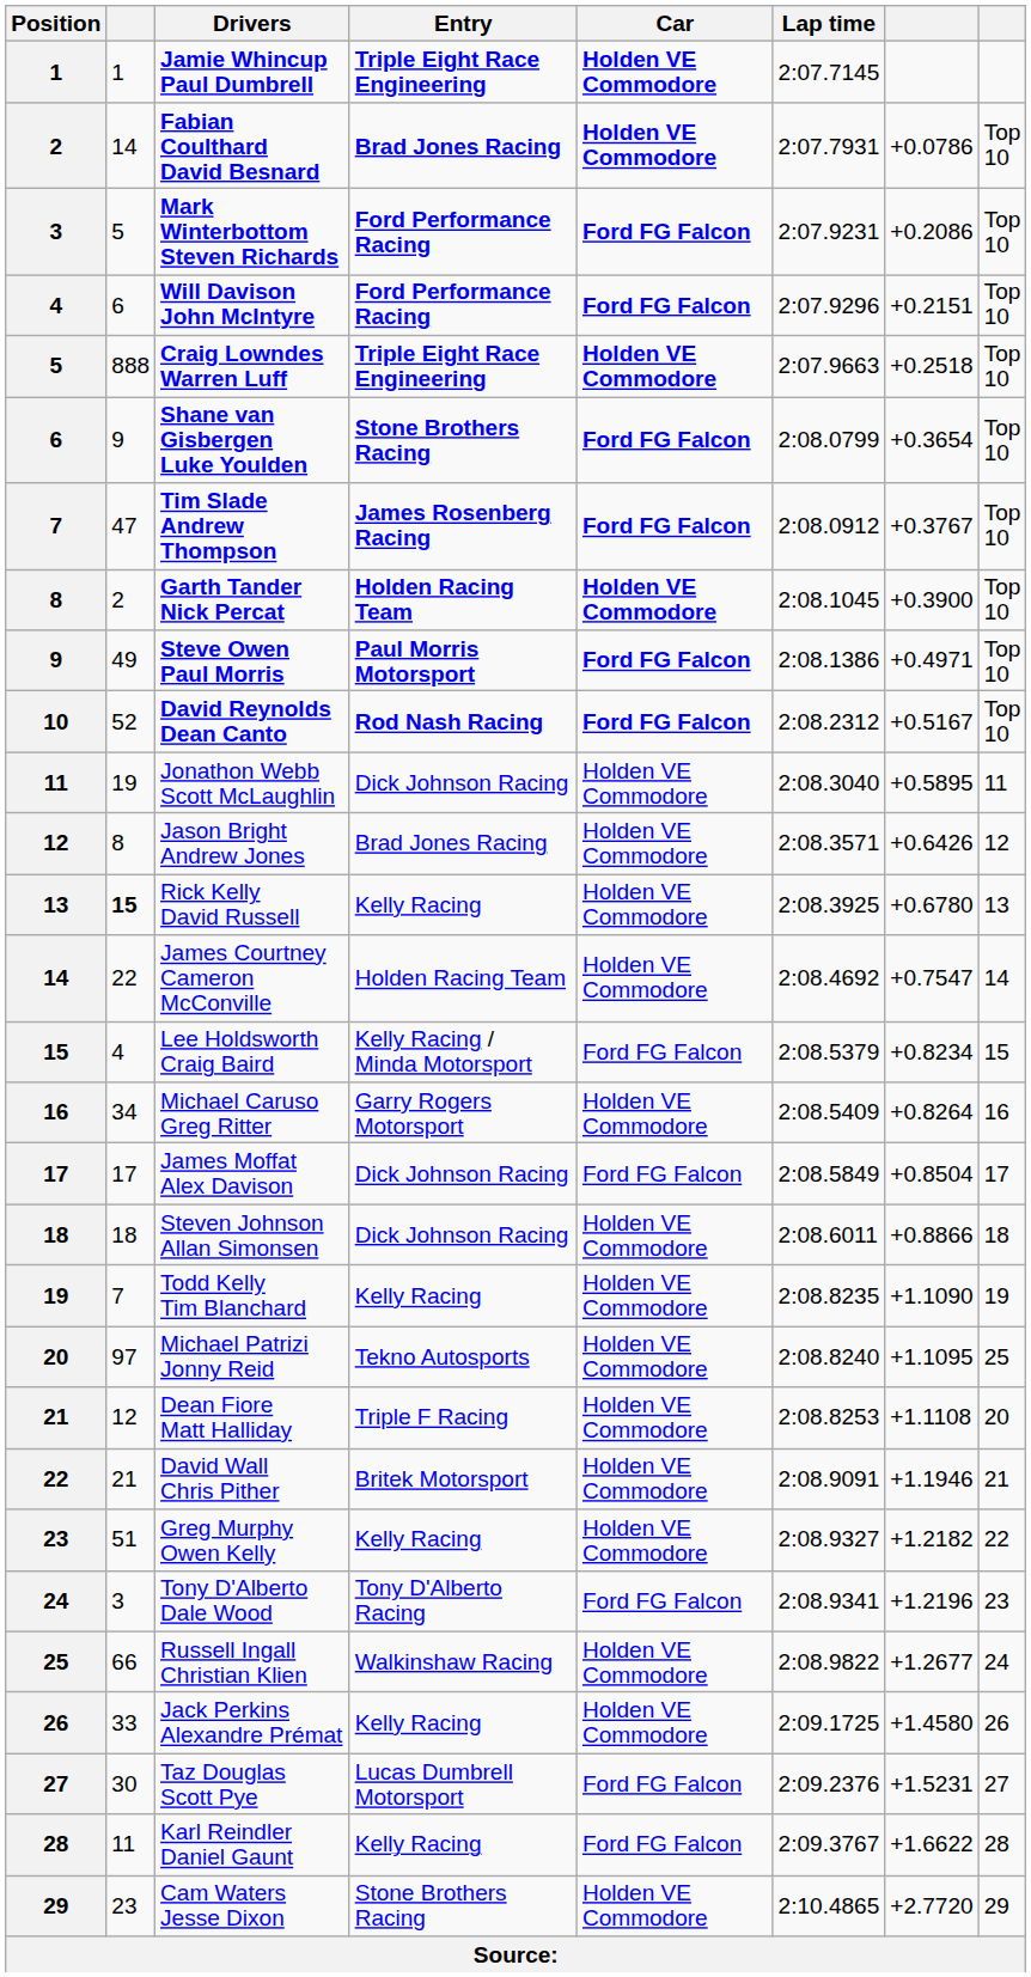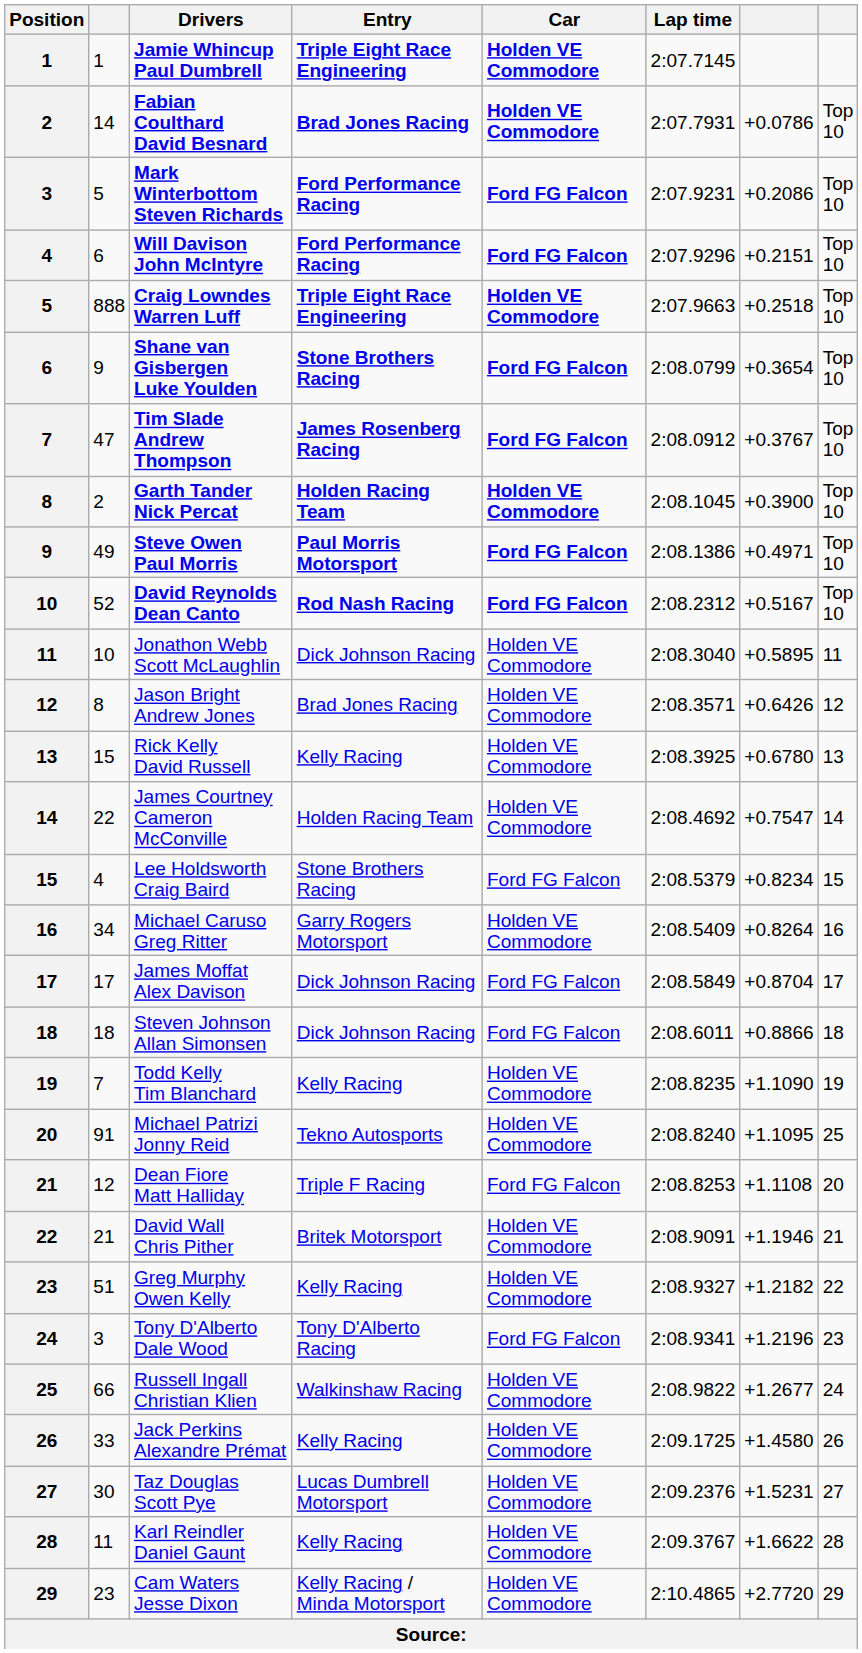 <table class="wikitable" style="font-size: 85%;">
 <tr>
 <th>Position</th>
 <th></th>
 <th>Drivers</th>
 <th>Entry</th>
 <th>Car</th>
 <th>Lap time</th>
 <th></th>
 <th></th>
 </tr>
 <tr>
 <th>1</th>
 <td>1</td>
 <td> <strong><a href='#'>Jamie Whincup</a><br> <a href='#'>Paul Dumbrell</a></strong></td>
 <td><strong><a href='#'>Triple Eight Race Engineering</a></strong></td>
 <td><strong><a href='#'>Holden VE Commodore</a></strong></td>
 <td>2:07.7145</td>
 <td></td>
 <td><br></td>
 </tr>
 <tr>
 <th>2</th>
 <td>14</td>
 <td> <strong><a href='#'>Fabian Coulthard</a><br> <a href='#'>David Besnard</a></strong></td>
 <td><strong><a href='#'>Brad Jones Racing</a></strong></td>
 <td><strong><a href='#'>Holden VE Commodore</a></strong></td>
 <td>2:07.7931</td>
 <td>+0.0786</td>
 <td>Top<br>10</td>
 </tr>
 <tr>
 <th>3</th>
 <td>5</td>
 <td> <strong><a href='#'>Mark Winterbottom</a><br> <a href='#'>Steven Richards</a></strong></td>
 <td><strong><a href='#'>Ford Performance Racing</a></strong></td>
 <td><strong><a href='#'>Ford FG Falcon</a></strong></td>
 <td>2:07.9231</td>
 <td>+0.2086</td>
 <td>Top<br>10</td>
 </tr>
 <tr>
 <th>4</th>
 <td>6</td>
 <td> <strong><a href='#'>Will Davison</a><br> <a href='#'>John McIntyre</a></strong></td>
 <td><strong><a href='#'>Ford Performance Racing</a></strong></td>
 <td><strong><a href='#'>Ford FG Falcon</a></strong></td>
 <td>2:07.9296</td>
 <td>+0.2151</td>
 <td>Top<br>10</td>
 </tr>
 <tr>
 <th>5</th>
 <td>888</td>
 <td> <strong><a href='#'>Craig Lowndes</a><br> <a href='#'>Warren Luff</a></strong></td>
 <td><strong><a href='#'>Triple Eight Race Engineering</a></strong></td>
 <td><strong><a href='#'>Holden VE Commodore</a></strong></td>
 <td>2:07.9663</td>
 <td>+0.2518</td>
 <td>Top<br>10</td>
 </tr>
 <tr>
 <th>6</th>
 <td>9</td>
 <td> <strong><a href='#'>Shane van Gisbergen</a><br> <a href='#'>Luke Youlden</a></strong></td>
 <td><strong><a href='#'>Stone Brothers Racing</a></strong></td>
 <td><strong><a href='#'>Ford FG Falcon</a></strong></td>
 <td>2:08.0799</td>
 <td>+0.3654</td>
 <td>Top<br>10</td>
 </tr>
 <tr>
 <th>7</th>
 <td>47</td>
 <td> <strong><a href='#'>Tim Slade</a><br> <a href='#'>Andrew Thompson</a></strong></td>
 <td><strong><a href='#'>James Rosenberg Racing</a></strong></td>
 <td><strong><a href='#'>Ford FG Falcon</a></strong></td>
 <td>2:08.0912</td>
 <td>+0.3767</td>
 <td>Top<br>10</td>
 </tr>
 <tr>
 <th>8</th>
 <td>2</td>
 <td> <strong><a href='#'>Garth Tander</a><br> <a href='#'>Nick Percat</a></strong></td>
 <td><strong><a href='#'>Holden Racing Team</a></strong></td>
 <td><strong><a href='#'>Holden VE Commodore</a></strong></td>
 <td>2:08.1045</td>
 <td>+0.3900</td>
 <td>Top<br>10</td>
 </tr>
 <tr>
 <th>9</th>
 <td>49</td>
 <td> <strong><a href='#'>Steve Owen</a><br> <a href='#'>Paul Morris</a></strong></td>
 <td><strong><a href='#'>Paul Morris Motorsport</a></strong></td>
 <td><strong><a href='#'>Ford FG Falcon</a></strong></td>
 <td>2:08.1386</td>
 <td>+0.4971</td>
 <td>Top<br>10</td>
 </tr>
 <tr>
 <th>10</th>
 <td>52</td>
 <td> <strong><a href='#'>David Reynolds</a><br> <a href='#'>Dean Canto</a></strong></td>
 <td><strong><a href='#'>Rod Nash Racing</a></strong></td>
 <td><strong><a href='#'>Ford FG Falcon</a></strong></td>
 <td>2:08.2312</td>
 <td>+0.5167</td>
 <td>Top<br>10</td>
 </tr>
 <tr>
 <th>11</th>
-<td>19</td>
+<td>10</td>
 <td> <a href='#'>Jonathon Webb</a><br> <a href='#'>Scott McLaughlin</a></td>
 <td><a href='#'>Dick Johnson Racing</a></td>
 <td><a href='#'>Holden VE Commodore</a></td>
 <td>2:08.3040</td>
 <td>+0.5895</td>
 <td>11</td>
 </tr>
 <tr>
 <th>12</th>
 <td>8</td>
 <td> <a href='#'>Jason Bright</a><br> <a href='#'>Andrew Jones</a></td>
 <td><a href='#'>Brad Jones Racing</a></td>
 <td><a href='#'>Holden VE Commodore</a></td>
 <td>2:08.3571</td>
 <td>+0.6426</td>
 <td>12</td>
 </tr>
 <tr>
 <th>13</th>
-<td><strong>15</strong></td>
+<td>15</td>
 <td> <a href='#'>Rick Kelly</a><br> <a href='#'>David Russell</a></td>
 <td><a href='#'>Kelly Racing</a></td>
 <td><a href='#'>Holden VE Commodore</a></td>
 <td>2:08.3925</td>
 <td>+0.6780</td>
 <td>13</td>
 </tr>
 <tr>
 <th>14</th>
 <td>22</td>
 <td> <a href='#'>James Courtney</a><br> <a href='#'>Cameron McConville</a></td>
 <td><a href='#'>Holden Racing Team</a></td>
 <td><a href='#'>Holden VE Commodore</a></td>
 <td>2:08.4692</td>
 <td>+0.7547</td>
 <td>14</td>
 </tr>
 <tr>
 <th>15</th>
 <td>4</td>
 <td> <a href='#'>Lee Holdsworth</a><br> <a href='#'>Craig Baird</a></td>
-<td><a href='#'>Kelly Racing</a> /<br><a href='#'>Minda Motorsport</a></td>
+<td><a href='#'>Stone Brothers Racing</a></td>
 <td><a href='#'>Ford FG Falcon</a></td>
 <td>2:08.5379</td>
 <td>+0.8234</td>
 <td>15</td>
 </tr>
 <tr>
 <th>16</th>
 <td>34</td>
 <td> <a href='#'>Michael Caruso</a><br> <a href='#'>Greg Ritter</a></td>
 <td><a href='#'>Garry Rogers Motorsport</a></td>
 <td><a href='#'>Holden VE Commodore</a></td>
 <td>2:08.5409</td>
 <td>+0.8264</td>
 <td>16</td>
 </tr>
 <tr>
 <th>17</th>
 <td>17</td>
 <td> <a href='#'>James Moffat</a><br> <a href='#'>Alex Davison</a></td>
 <td><a href='#'>Dick Johnson Racing</a></td>
 <td><a href='#'>Ford FG Falcon</a></td>
 <td>2:08.5849</td>
-<td>+0.8504</td>
+<td>+0.8704</td>
 <td>17</td>
 </tr>
 <tr>
 <th>18</th>
 <td>18</td>
 <td> <a href='#'>Steven Johnson</a><br> <a href='#'>Allan Simonsen</a></td>
 <td><a href='#'>Dick Johnson Racing</a></td>
-<td><a href='#'>Holden VE Commodore</a></td>
+<td><a href='#'>Ford FG Falcon</a></td>
 <td>2:08.6011</td>
 <td>+0.8866</td>
 <td>18</td>
 </tr>
 <tr>
 <th>19</th>
 <td>7</td>
 <td> <a href='#'>Todd Kelly</a><br> <a href='#'>Tim Blanchard</a></td>
 <td><a href='#'>Kelly Racing</a></td>
 <td><a href='#'>Holden VE Commodore</a></td>
 <td>2:08.8235</td>
 <td>+1.1090</td>
 <td>19</td>
 </tr>
 <tr>
 <th>20</th>
-<td>97</td>
+<td>91</td>
 <td> <a href='#'>Michael Patrizi</a><br> <a href='#'>Jonny Reid</a></td>
 <td><a href='#'>Tekno Autosports</a></td>
 <td><a href='#'>Holden VE Commodore</a></td>
 <td>2:08.8240</td>
 <td>+1.1095</td>
 <td>25</td>
 </tr>
 <tr>
 <th>21</th>
 <td>12</td>
 <td> <a href='#'>Dean Fiore</a><br> <a href='#'>Matt Halliday</a></td>
 <td><a href='#'>Triple F Racing</a></td>
-<td><a href='#'>Holden VE Commodore</a></td>
+<td><a href='#'>Ford FG Falcon</a></td>
 <td>2:08.8253</td>
 <td>+1.1108</td>
 <td>20</td>
 </tr>
 <tr>
 <th>22</th>
 <td>21</td>
 <td> <a href='#'>David Wall</a><br> <a href='#'>Chris Pither</a></td>
 <td><a href='#'>Britek Motorsport</a></td>
 <td><a href='#'>Holden VE Commodore</a></td>
 <td>2:08.9091</td>
 <td>+1.1946</td>
 <td>21</td>
 </tr>
 <tr>
 <th>23</th>
 <td>51</td>
 <td> <a href='#'>Greg Murphy</a><br> <a href='#'>Owen Kelly</a></td>
 <td><a href='#'>Kelly Racing</a></td>
 <td><a href='#'>Holden VE Commodore</a></td>
 <td>2:08.9327</td>
 <td>+1.2182</td>
 <td>22</td>
 </tr>
 <tr>
 <th>24</th>
 <td>3</td>
 <td> <a href='#'>Tony D'Alberto</a><br> <a href='#'>Dale Wood</a></td>
 <td><a href='#'>Tony D'Alberto Racing</a></td>
 <td><a href='#'>Ford FG Falcon</a></td>
 <td>2:08.9341</td>
 <td>+1.2196</td>
 <td>23</td>
 </tr>
 <tr>
 <th>25</th>
 <td>66</td>
 <td> <a href='#'>Russell Ingall</a><br> <a href='#'>Christian Klien</a></td>
 <td><a href='#'>Walkinshaw Racing</a></td>
 <td><a href='#'>Holden VE Commodore</a></td>
 <td>2:08.9822</td>
 <td>+1.2677</td>
 <td>24</td>
 </tr>
 <tr>
 <th>26</th>
 <td>33</td>
 <td> <a href='#'>Jack Perkins</a><br> <a href='#'>Alexandre Prémat</a></td>
 <td><a href='#'>Kelly Racing</a></td>
 <td><a href='#'>Holden VE Commodore</a></td>
 <td>2:09.1725</td>
 <td>+1.4580</td>
 <td>26</td>
 </tr>
 <tr>
 <th>27</th>
 <td>30</td>
 <td> <a href='#'>Taz Douglas</a><br> <a href='#'>Scott Pye</a></td>
 <td><a href='#'>Lucas Dumbrell Motorsport</a></td>
-<td><a href='#'>Ford FG Falcon</a></td>
+<td><a href='#'>Holden VE Commodore</a></td>
 <td>2:09.2376</td>
 <td>+1.5231</td>
 <td>27</td>
 </tr>
 <tr>
 <th>28</th>
 <td>11</td>
 <td> <a href='#'>Karl Reindler</a><br> <a href='#'>Daniel Gaunt</a></td>
 <td><a href='#'>Kelly Racing</a></td>
-<td><a href='#'>Ford FG Falcon</a></td>
+<td><a href='#'>Holden VE Commodore</a></td>
 <td>2:09.3767</td>
 <td>+1.6622</td>
 <td>28</td>
 </tr>
 <tr>
 <th>29</th>
 <td>23</td>
 <td> <a href='#'>Cam Waters</a><br> <a href='#'>Jesse Dixon</a></td>
-<td><a href='#'>Stone Brothers Racing</a></td>
+<td><a href='#'>Kelly Racing</a> /<br><a href='#'>Minda Motorsport</a></td>
 <td><a href='#'>Holden VE Commodore</a></td>
 <td>2:10.4865</td>
 <td>+2.7720</td>
 <td>29</td>
 </tr>
 <tr>
 <th colspan="8">Source:</th>
 </tr>
 </table>
